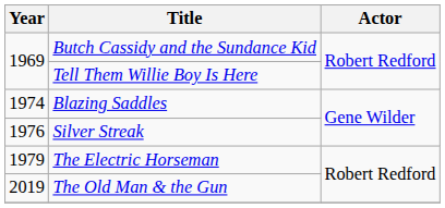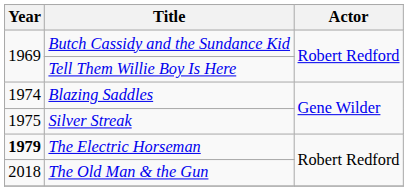 <table class="wikitable sortable" border="1">
 <tr>
 <th>Year</th>
 <th>Title</th>
 <th>Actor</th>
 </tr>
 <tr>
 <td rowspan="2">1969</td>
 <td><em><a href='#'>Butch Cassidy and the Sundance Kid</a></em></td>
 <td rowspan="2"><a href='#'>Robert Redford</a></td>
 </tr>
 <tr>
 <td><em><a href='#'>Tell Them Willie Boy Is Here</a></em></td>
 </tr>
 <tr>
 <td>1974</td>
 <td><em><a href='#'>Blazing Saddles</a></em></td>
 <td rowspan="2"><a href='#'>Gene Wilder</a></td>
 </tr>
 <tr>
-<td>1976</td>
+<td>1975</td>
 <td><em><a href='#'>Silver Streak</a></em></td>
 </tr>
 <tr>
-<td>1979</td>
+<td><strong>1979</strong></td>
 <td><em><a href='#'>The Electric Horseman</a></em></td>
 <td rowspan="2">Robert Redford</td>
 </tr>
 <tr>
-<td>2019</td>
+<td>2018</td>
 <td><em><a href='#'>The Old Man & the Gun</a></em></td>
 </tr>
 <tr>
 </tr>
 </table>
